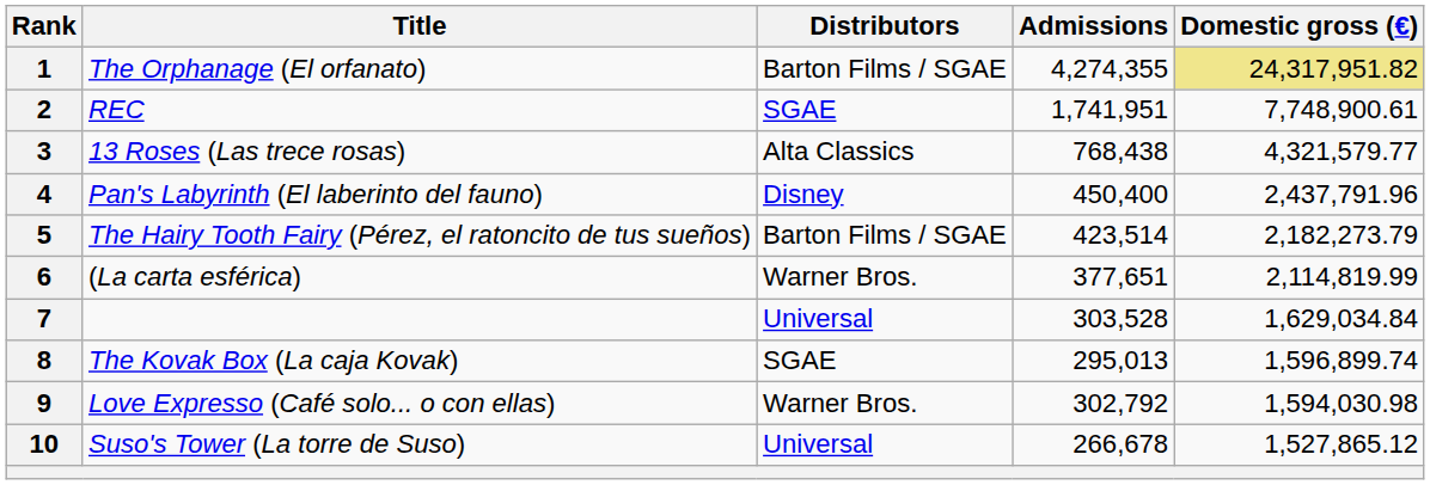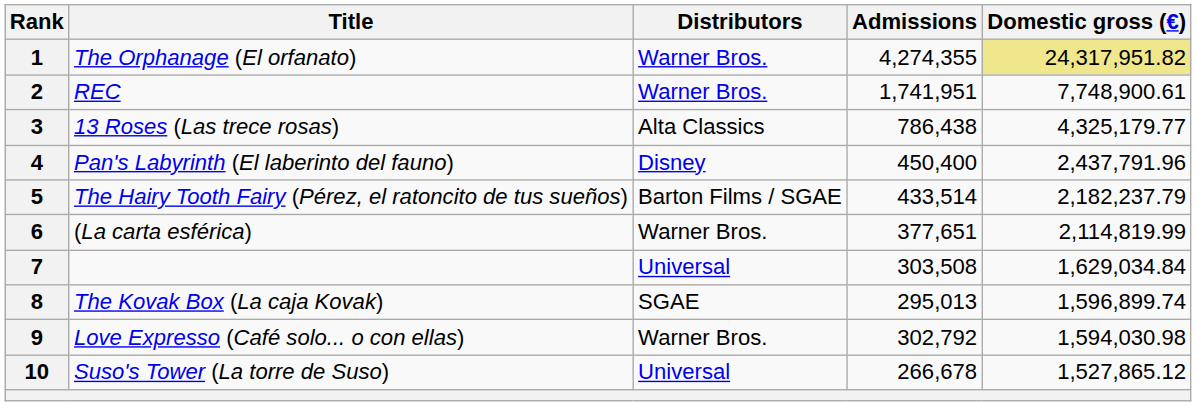 <table class="wikitable" style="margin:1em auto;">
 <tr>
 <th>Rank</th>
 <th>Title</th>
 <th>Distributors</th>
 <th>Admissions</th>
 <th>Domestic gross (<a href='#'>€</a>)</th>
 </tr>
 <tr>
 <th align = "center">1</th>
 <td><em><a href='#'>The Orphanage</a></em> (<em>El orfanato</em>)</td>
-<td>Barton Films / SGAE</td>
+<td><a href='#'>Warner Bros.</a></td>
 <td align = "right">4,274,355</td>
 <td align = "right" style="background: khaki;">24,317,951.82</td>
 </tr>
 <tr>
 <th align = "center">2</th>
 <td><em><a href='#'>REC</a></em></td>
-<td><a href='#'>SGAE</a></td>
+<td><a href='#'>Warner Bros.</a></td>
 <td align = "right">1,741,951</td>
 <td align = "right">7,748,900.61</td>
 </tr>
 <tr>
 <th align = "center">3</th>
 <td><em><a href='#'>13 Roses</a></em> (<em>Las trece rosas</em>)</td>
 <td>Alta Classics</td>
-<td align = "right">768,438</td>
-<td align = "right">4,321,579.77</td>
+<td align = "right">786,438</td>
+<td align = "right">4,325,179.77</td>
 </tr>
 <tr>
 <th align = "center">4</th>
 <td><em><a href='#'>Pan's Labyrinth</a></em> (<em>El laberinto del fauno</em>) </td>
 <td><a href='#'>Disney</a></td>
 <td align = "right">450,400</td>
 <td align = "right">2,437,791.96</td>
 </tr>
 <tr>
 <th align = "center">5</th>
 <td><em><a href='#'>The Hairy Tooth Fairy</a></em> (<em>Pérez, el ratoncito de tus sueños</em>) </td>
 <td>Barton Films / SGAE</td>
-<td align = "right">423,514</td>
-<td align = "right">2,182,273.79</td>
+<td align = "right">433,514</td>
+<td align = "right">2,182,237.79</td>
 </tr>
 <tr>
 <th align = "center">6</th>
 <td><em></em> (<em>La carta esférica</em>)</td>
 <td>Warner Bros.</td>
 <td align = "right">377,651</td>
 <td align = "right">2,114,819.99</td>
 </tr>
 <tr>
 <th align = "center">7</th>
 <td><em></em></td>
 <td><a href='#'>Universal</a></td>
-<td align = "right">303,528</td>
+<td align = "right">303,508</td>
 <td align = "right">1,629,034.84</td>
 </tr>
 <tr>
 <th align = "center">8</th>
 <td><em><a href='#'>The Kovak Box</a></em> (<em>La caja Kovak</em>)</td>
 <td>SGAE</td>
 <td align = "right">295,013</td>
 <td align = "right">1,596,899.74</td>
 </tr>
 <tr>
 <th align = "center">9</th>
 <td><em><a href='#'>Love Expresso</a></em> (<em>Café solo... o con ellas</em>)</td>
 <td>Warner Bros.</td>
 <td align = "right">302,792</td>
 <td align = "right">1,594,030.98</td>
 </tr>
 <tr>
 <th align = "center">10</th>
 <td><em><a href='#'>Suso's Tower</a></em> (<em>La torre de Suso</em>)</td>
 <td><a href='#'>Universal</a></td>
 <td align = "right">266,678</td>
 <td align = "right">1,527,865.12</td>
 </tr>
 <tr>
 <th align = "center" colspan = "5"></th>
 </tr>
 </table>
